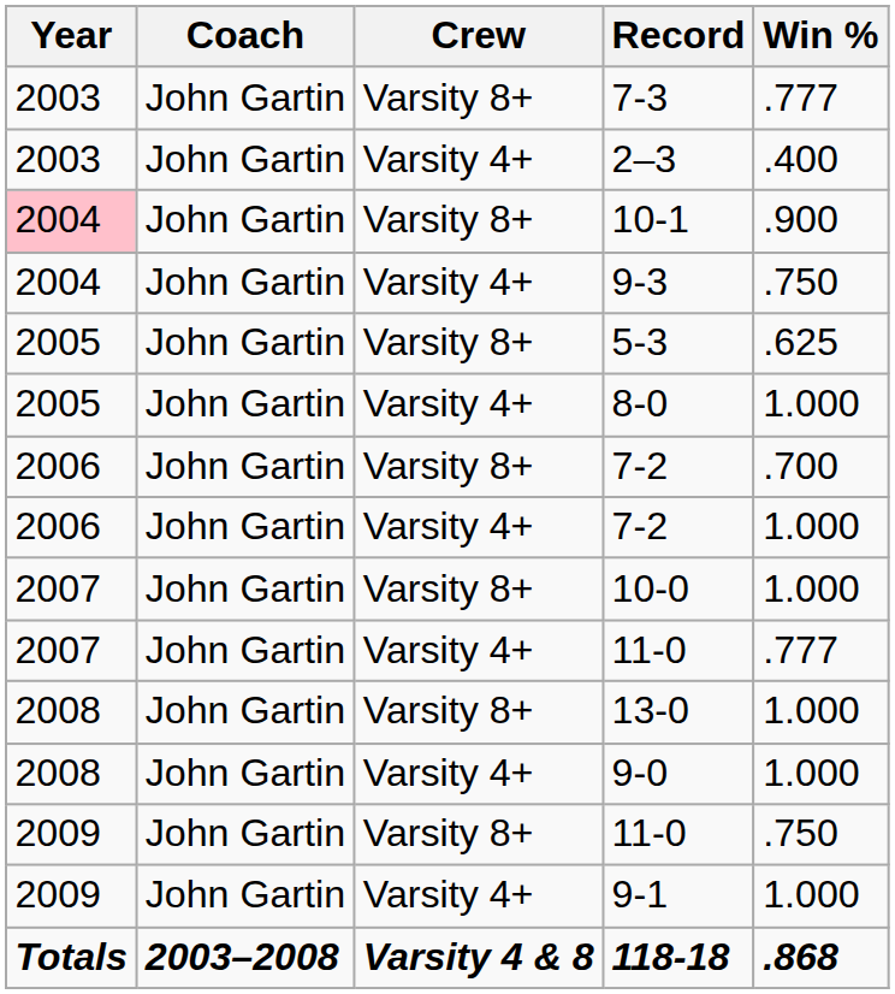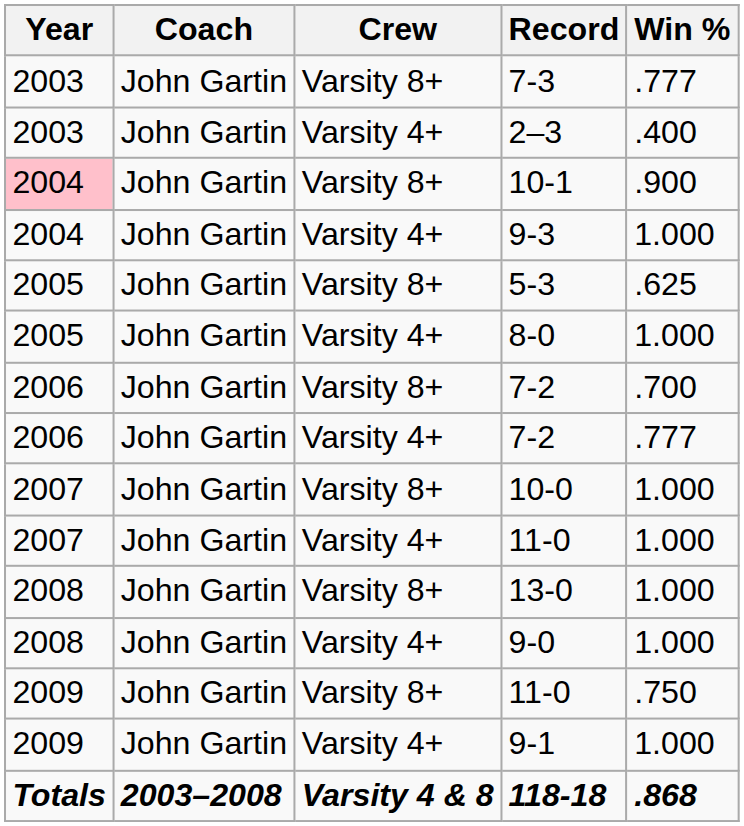 <table class="wikitable">
 <tr>
 <th>Year</th>
 <th>Coach</th>
 <th>Crew</th>
 <th>Record</th>
 <th>Win %</th>
 </tr>
 <tr>
 <td>2003</td>
 <td>John Gartin</td>
 <td>Varsity 8+</td>
 <td>7-3</td>
 <td>.777</td>
 </tr>
 <tr>
 <td>2003</td>
 <td>John Gartin</td>
 <td>Varsity 4+</td>
 <td>2–3</td>
 <td>.400</td>
 </tr>
 <tr>
 <td style="background: pink;">2004</td>
 <td>John Gartin</td>
 <td>Varsity 8+</td>
 <td>10-1</td>
 <td>.900</td>
 </tr>
 <tr>
 <td>2004</td>
 <td>John Gartin</td>
 <td>Varsity 4+</td>
 <td>9-3</td>
-<td>.750</td>
+<td>1.000</td>
 </tr>
 <tr>
 <td>2005</td>
 <td>John Gartin</td>
 <td>Varsity 8+</td>
 <td>5-3</td>
 <td>.625</td>
 </tr>
 <tr>
 <td>2005</td>
 <td>John Gartin</td>
 <td>Varsity 4+</td>
 <td>8-0</td>
 <td>1.000</td>
 </tr>
 <tr>
 <td>2006</td>
 <td>John Gartin</td>
 <td>Varsity 8+</td>
 <td>7-2</td>
 <td>.700</td>
 </tr>
 <tr>
 <td>2006</td>
 <td>John Gartin</td>
 <td>Varsity 4+</td>
 <td>7-2</td>
-<td>1.000</td>
+<td>.777</td>
 </tr>
 <tr>
 <td>2007</td>
 <td>John Gartin</td>
 <td>Varsity 8+</td>
 <td>10-0</td>
 <td>1.000</td>
 </tr>
 <tr>
 <td>2007</td>
 <td>John Gartin</td>
 <td>Varsity 4+</td>
 <td>11-0</td>
-<td>.777</td>
+<td>1.000</td>
 </tr>
 <tr>
 <td>2008</td>
 <td>John Gartin</td>
 <td>Varsity 8+</td>
 <td>13-0</td>
 <td>1.000</td>
 </tr>
 <tr>
 <td>2008</td>
 <td>John Gartin</td>
 <td>Varsity 4+</td>
 <td>9-0</td>
 <td>1.000</td>
 </tr>
 <tr>
 <td>2009</td>
 <td>John Gartin</td>
 <td>Varsity 8+</td>
 <td>11-0</td>
 <td>.750</td>
 </tr>
 <tr>
 <td>2009</td>
 <td>John Gartin</td>
 <td>Varsity 4+</td>
 <td>9-1</td>
 <td>1.000</td>
 </tr>
 <tr>
 <td><strong><em>Totals</em></strong></td>
 <td><strong><em>2003–2008</em></strong></td>
 <td><strong><em>Varsity 4 & 8</em></strong></td>
 <td><strong><em>118-18</em></strong></td>
 <td><strong><em>.868</em></strong></td>
 </tr>
 </table>
